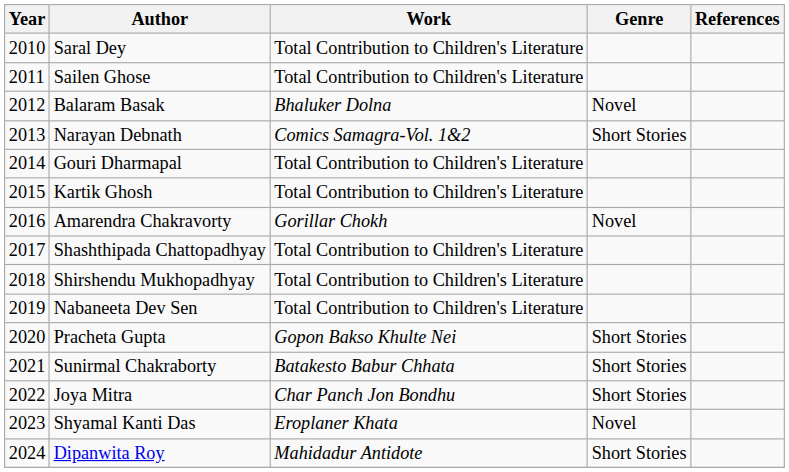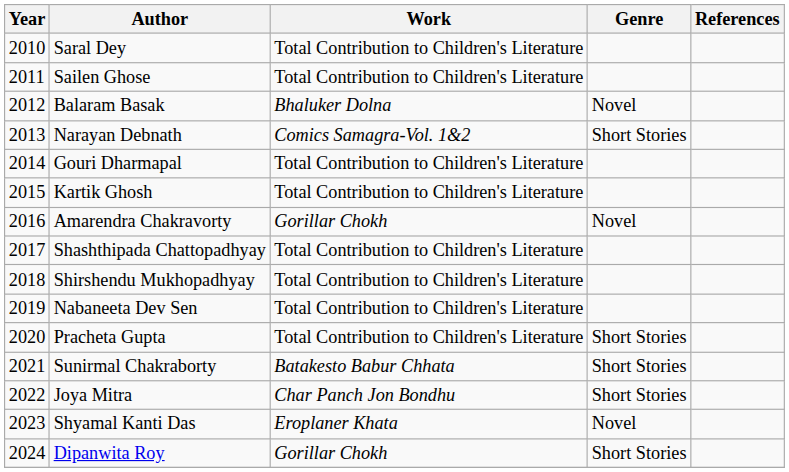 <table class="wikitable sortable">
 <tr>
 <th>Year</th>
 <th>Author</th>
 <th>Work</th>
 <th>Genre</th>
 <th class="unsortable">References</th>
 </tr>
 <tr>
 <td>2010</td>
 <td>Saral Dey</td>
 <td>Total Contribution to Children's Literature</td>
 <td></td>
 <td></td>
 </tr>
 <tr>
 <td>2011</td>
 <td>Sailen Ghose</td>
 <td>Total Contribution to Children's Literature</td>
 <td></td>
 <td></td>
 </tr>
 <tr>
 <td>2012</td>
 <td>Balaram Basak</td>
 <td><em>Bhaluker Dolna</em></td>
 <td>Novel</td>
 <td></td>
 </tr>
 <tr>
 <td>2013</td>
 <td>Narayan Debnath</td>
 <td><em>Comics Samagra-Vol. 1&2</em></td>
 <td>Short Stories</td>
 <td></td>
 </tr>
 <tr>
 <td>2014</td>
 <td>Gouri Dharmapal</td>
 <td>Total Contribution to Children's Literature</td>
 <td></td>
 <td></td>
 </tr>
 <tr>
 <td>2015</td>
 <td>Kartik Ghosh</td>
 <td>Total Contribution to Children's Literature</td>
 <td></td>
 <td></td>
 </tr>
 <tr>
 <td>2016</td>
 <td>Amarendra Chakravorty</td>
 <td><em>Gorillar Chokh</em></td>
 <td>Novel</td>
 <td></td>
 </tr>
 <tr>
 <td>2017</td>
 <td>Shashthipada Chattopadhyay</td>
 <td>Total Contribution to Children's Literature</td>
 <td></td>
 <td></td>
 </tr>
 <tr>
 <td>2018</td>
 <td>Shirshendu Mukhopadhyay</td>
 <td>Total Contribution to Children's Literature</td>
 <td></td>
 <td></td>
 </tr>
 <tr>
 <td>2019</td>
 <td>Nabaneeta Dev Sen</td>
 <td>Total Contribution to Children's Literature</td>
 <td></td>
 <td></td>
 </tr>
 <tr>
 <td>2020</td>
 <td>Pracheta Gupta</td>
-<td><em>Gopon Bakso Khulte Nei</em></td>
+<td>Total Contribution to Children's Literature</td>
 <td>Short Stories</td>
 <td></td>
 </tr>
 <tr>
 <td>2021</td>
 <td>Sunirmal Chakraborty</td>
 <td><em>Batakesto Babur Chhata</em></td>
 <td>Short Stories</td>
 <td></td>
 </tr>
 <tr>
 <td>2022</td>
 <td>Joya Mitra</td>
 <td><em>Char Panch Jon Bondhu</em></td>
 <td>Short Stories</td>
 <td></td>
 </tr>
 <tr>
 <td>2023</td>
 <td>Shyamal Kanti Das</td>
 <td><em>Eroplaner Khata</em></td>
 <td>Novel</td>
 <td></td>
 </tr>
 <tr>
 <td>2024</td>
 <td><a href='#'>Dipanwita Roy</a></td>
-<td><em>Mahidadur Antidote</em></td>
+<td><em>Gorillar Chokh</em></td>
 <td>Short Stories</td>
 <td></td>
 </tr>
 <tr>
 </tr>
 </table>
